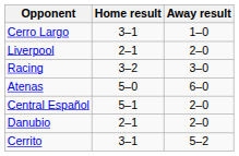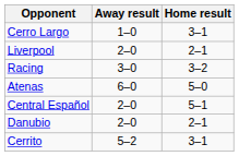 <table class="wikitable">
 <tr>
 <th>Opponent</th>
+<th>Away result</th>
 <th>Home result</th>
-<th>Away result</th>
 </tr>
 <tr>
 <td><a href='#'>Cerro Largo</a></td>
+<td align=center>1–0</td>
 <td align=center>3–1</td>
-<td align=center>1–0</td>
 </tr>
 <tr>
 <td><a href='#'>Liverpool</a></td>
+<td align=center>2–0</td>
 <td align=center>2–1</td>
-<td align=center>2–0</td>
 </tr>
 <tr>
 <td><a href='#'>Racing</a></td>
+<td align=center>3–0</td>
 <td align=center>3–2</td>
-<td align=center>3–0</td>
 </tr>
 <tr>
 <td><a href='#'>Atenas</a></td>
+<td align=center>6–0</td>
 <td align=center>5–0</td>
-<td align=center>6–0</td>
 </tr>
 <tr>
 <td><a href='#'>Central Español</a></td>
+<td align=center>2–0</td>
 <td align=center>5–1</td>
-<td align=center>2–0</td>
 </tr>
 <tr>
 <td><a href='#'>Danubio</a></td>
+<td align=center>2–0</td>
 <td align=center>2–1</td>
-<td align=center>2–0</td>
 </tr>
 <tr>
 <td><a href='#'>Cerrito</a></td>
+<td align=center>5–2</td>
 <td align=center>3–1</td>
-<td align=center>5–2</td>
 </tr>
 </table>
